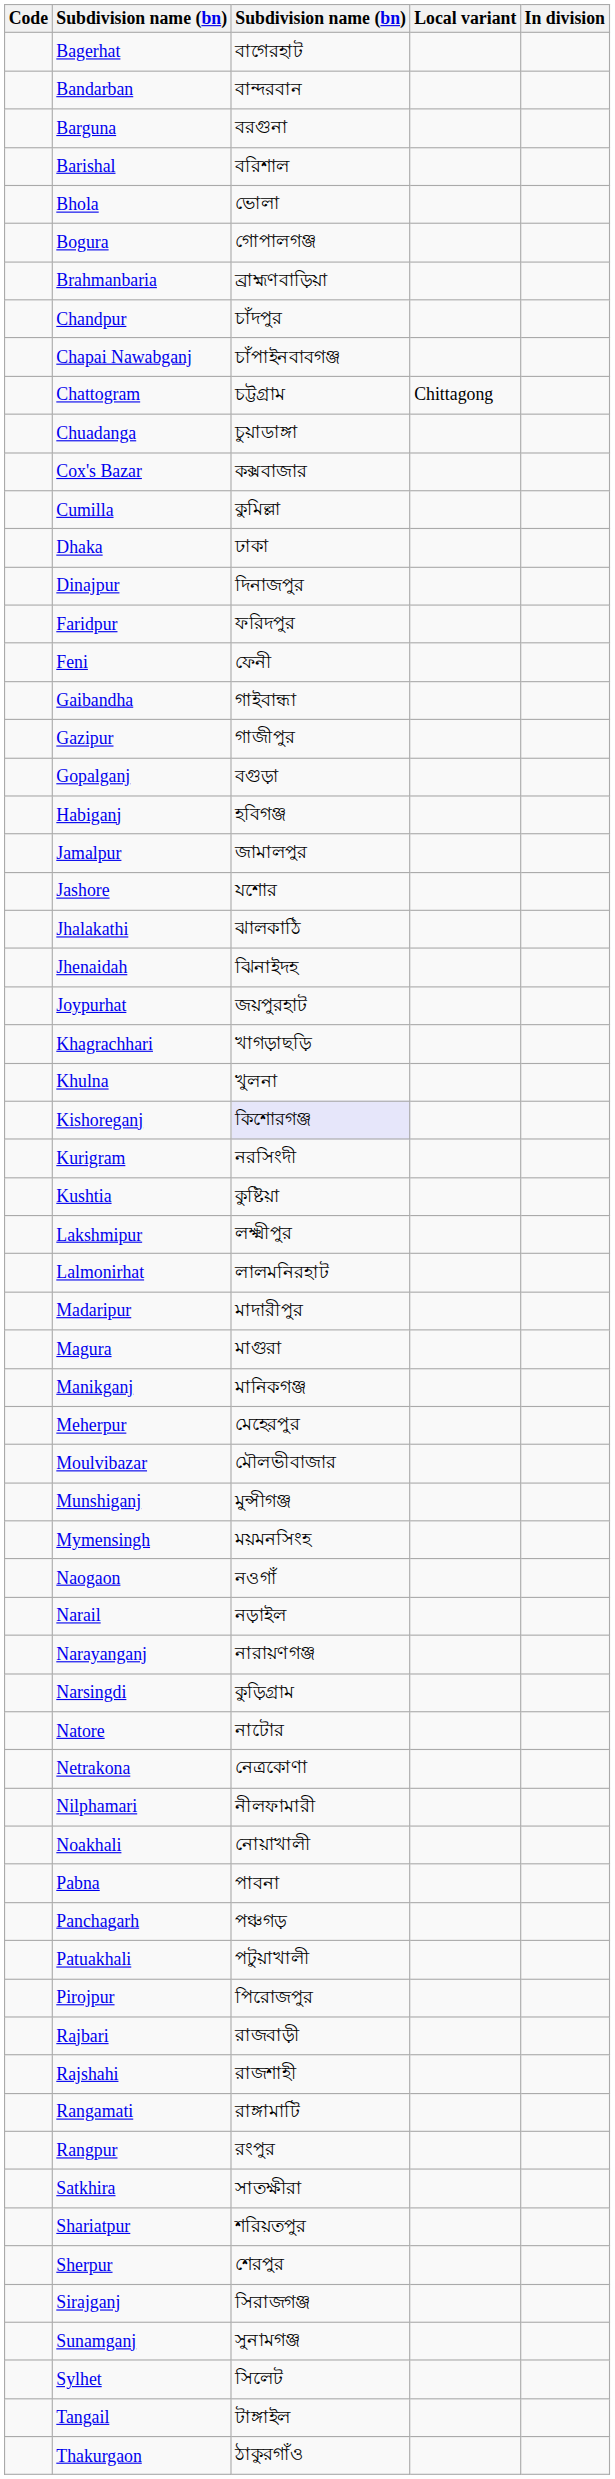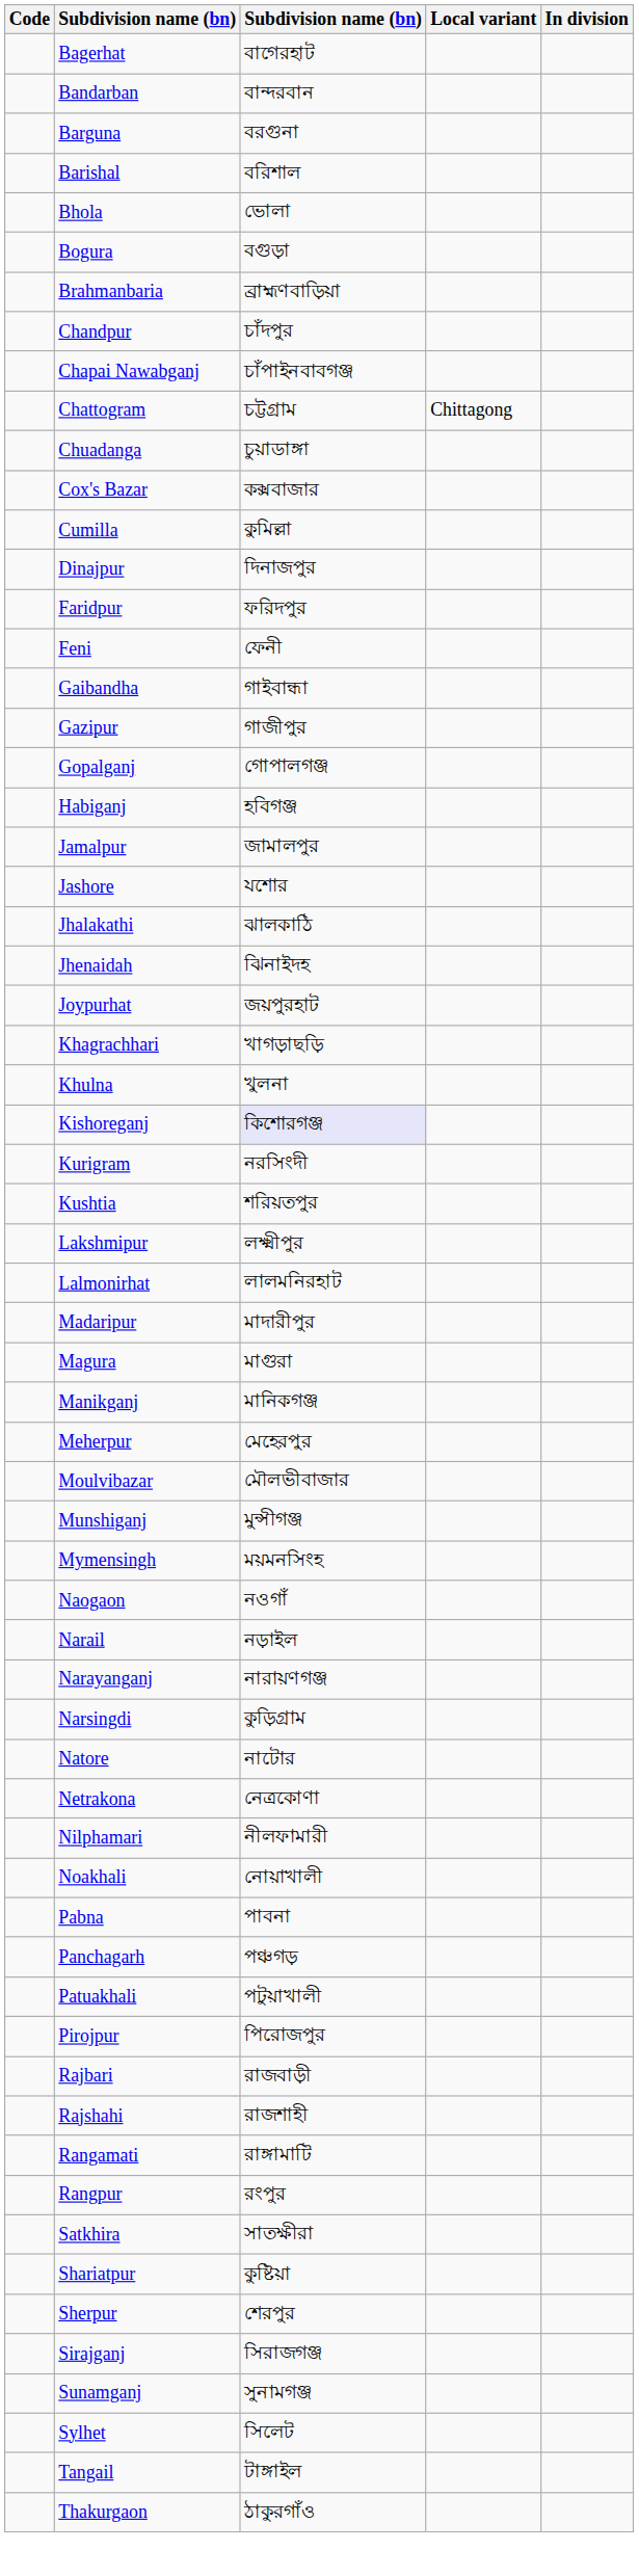 <table class="wikitable sortable">
 <tr>
 <th>Code</th>
 <th>Subdivision name (<a href='#'>bn</a>)</th>
 <th>Subdivision name (<a href='#'>bn</a>)</th>
 <th>Local variant</th>
 <th>In division</th>
 </tr>
 <tr>
 <td></td>
 <td><a href='#'>Bagerhat</a></td>
 <td>বাগেরহাট</td>
 <td></td>
 <td><a href='#'></a></td>
 </tr>
 <tr>
 <td></td>
 <td><a href='#'>Bandarban</a></td>
 <td>বান্দরবান</td>
 <td></td>
 <td><a href='#'></a></td>
 </tr>
 <tr>
 <td></td>
 <td><a href='#'>Barguna</a></td>
 <td>বরগুনা</td>
 <td></td>
 <td><a href='#'></a></td>
 </tr>
 <tr>
 <td></td>
 <td><a href='#'>Barishal</a></td>
 <td>বরিশাল</td>
 <td></td>
 <td><a href='#'></a></td>
 </tr>
 <tr>
 <td></td>
 <td><a href='#'>Bhola</a></td>
 <td>ভোলা</td>
 <td></td>
 <td><a href='#'></a></td>
 </tr>
 <tr>
 <td></td>
 <td><a href='#'>Bogura</a></td>
-<td>গোপালগঞ্জ</td>
+<td>বগুড়া</td>
 <td></td>
 <td><a href='#'></a></td>
 </tr>
 <tr>
 <td></td>
 <td><a href='#'>Brahmanbaria</a></td>
 <td>ব্রাহ্মণবাড়িয়া</td>
 <td></td>
 <td><a href='#'></a></td>
 </tr>
 <tr>
 <td></td>
 <td><a href='#'>Chandpur</a></td>
 <td>চাঁদপুর</td>
 <td></td>
 <td><a href='#'></a></td>
 </tr>
 <tr>
 <td></td>
 <td><a href='#'>Chapai Nawabganj</a></td>
 <td>চাঁপাইনবাবগঞ্জ</td>
 <td></td>
 <td><a href='#'></a></td>
 </tr>
 <tr>
 <td></td>
 <td><a href='#'>Chattogram</a></td>
 <td>চট্টগ্রাম</td>
 <td>Chittagong</td>
 <td><a href='#'></a></td>
 </tr>
 <tr>
 <td></td>
 <td><a href='#'>Chuadanga</a></td>
 <td>চুয়াডাঙ্গা</td>
 <td></td>
 <td><a href='#'></a></td>
 </tr>
 <tr>
 <td></td>
 <td><a href='#'>Cox's Bazar</a></td>
 <td>কক্সবাজার</td>
 <td></td>
 <td><a href='#'></a></td>
 </tr>
 <tr>
 <td></td>
 <td><a href='#'>Cumilla</a></td>
 <td>কুমিল্লা</td>
 <td></td>
 <td><a href='#'></a></td>
 </tr>
 <tr>
 <td></td>
-<td><a href='#'>Dhaka</a></td>
-<td>ঢাকা</td>
-<td></td>
-<td><a href='#'></a></td>
-</tr>
-<tr>
-<td></td>
 <td><a href='#'>Dinajpur</a></td>
 <td>দিনাজপুর</td>
 <td></td>
 <td><a href='#'></a></td>
 </tr>
 <tr>
 <td></td>
 <td><a href='#'>Faridpur</a></td>
 <td>ফরিদপুর</td>
 <td></td>
 <td><a href='#'></a></td>
 </tr>
 <tr>
 <td></td>
 <td><a href='#'>Feni</a></td>
 <td>ফেনী</td>
 <td></td>
 <td><a href='#'></a></td>
 </tr>
 <tr>
 <td></td>
 <td><a href='#'>Gaibandha</a></td>
 <td>গাইবান্ধা</td>
 <td></td>
 <td><a href='#'></a></td>
 </tr>
 <tr>
 <td></td>
 <td><a href='#'>Gazipur</a></td>
 <td>গাজীপুর</td>
 <td></td>
 <td><a href='#'></a></td>
 </tr>
 <tr>
 <td></td>
 <td><a href='#'>Gopalganj</a></td>
-<td>বগুড়া</td>
+<td>গোপালগঞ্জ</td>
 <td></td>
 <td><a href='#'></a></td>
 </tr>
 <tr>
 <td></td>
 <td><a href='#'>Habiganj</a></td>
 <td>হবিগঞ্জ</td>
 <td></td>
 <td><a href='#'></a></td>
 </tr>
 <tr>
 <td></td>
 <td><a href='#'>Jamalpur</a></td>
 <td>জামালপুর</td>
 <td></td>
 <td><a href='#'></a></td>
 </tr>
 <tr>
 <td></td>
 <td><a href='#'>Jashore</a></td>
 <td>যশোর</td>
 <td></td>
 <td><a href='#'></a></td>
 </tr>
 <tr>
 <td></td>
 <td><a href='#'>Jhalakathi</a></td>
 <td>ঝালকাঠি</td>
 <td></td>
 <td><a href='#'></a></td>
 </tr>
 <tr>
 <td></td>
 <td><a href='#'>Jhenaidah</a></td>
 <td>ঝিনাইদহ</td>
 <td></td>
 <td><a href='#'></a></td>
 </tr>
 <tr>
 <td></td>
 <td><a href='#'>Joypurhat</a></td>
 <td>জয়পুরহাট</td>
 <td></td>
 <td><a href='#'></a></td>
 </tr>
 <tr>
 <td></td>
 <td><a href='#'>Khagrachhari</a></td>
 <td>খাগড়াছড়ি</td>
 <td></td>
 <td><a href='#'></a></td>
 </tr>
 <tr>
 <td></td>
 <td><a href='#'>Khulna</a></td>
 <td>খুলনা</td>
 <td></td>
 <td><a href='#'></a></td>
 </tr>
 <tr>
 <td></td>
 <td><a href='#'>Kishoreganj</a></td>
 <td style="background: lavender;">কিশোরগঞ্জ</td>
 <td></td>
 <td><a href='#'></a></td>
 </tr>
 <tr>
 <td></td>
 <td><a href='#'>Kurigram</a></td>
 <td>নরসিংদী</td>
 <td></td>
 <td><a href='#'></a></td>
 </tr>
 <tr>
 <td></td>
 <td><a href='#'>Kushtia</a></td>
-<td>কুষ্টিয়া</td>
+<td>শরিয়তপুর</td>
 <td></td>
 <td><a href='#'></a></td>
 </tr>
 <tr>
 <td></td>
 <td><a href='#'>Lakshmipur</a></td>
 <td>লক্ষ্মীপুর</td>
 <td></td>
 <td><a href='#'></a></td>
 </tr>
 <tr>
 <td></td>
 <td><a href='#'>Lalmonirhat</a></td>
 <td>লালমনিরহাট</td>
 <td></td>
 <td><a href='#'></a></td>
 </tr>
 <tr>
 <td></td>
 <td><a href='#'>Madaripur</a></td>
 <td>মাদারীপুর</td>
 <td></td>
 <td><a href='#'></a></td>
 </tr>
 <tr>
 <td></td>
 <td><a href='#'>Magura</a></td>
 <td>মাগুরা</td>
 <td></td>
 <td><a href='#'></a></td>
 </tr>
 <tr>
 <td></td>
 <td><a href='#'>Manikganj</a></td>
 <td>মানিকগঞ্জ</td>
 <td></td>
 <td><a href='#'></a></td>
 </tr>
 <tr>
 <td></td>
 <td><a href='#'>Meherpur</a></td>
 <td>মেহেরপুর</td>
 <td></td>
 <td><a href='#'></a></td>
 </tr>
 <tr>
 <td></td>
 <td><a href='#'>Moulvibazar</a></td>
 <td>মৌলভীবাজার</td>
 <td></td>
 <td><a href='#'></a></td>
 </tr>
 <tr>
 <td></td>
 <td><a href='#'>Munshiganj</a></td>
 <td>মুন্সীগঞ্জ</td>
 <td></td>
 <td><a href='#'></a></td>
 </tr>
 <tr>
 <td></td>
 <td><a href='#'>Mymensingh</a></td>
 <td>ময়মনসিংহ</td>
 <td></td>
 <td><a href='#'></a></td>
 </tr>
 <tr>
 <td></td>
 <td><a href='#'>Naogaon</a></td>
 <td>নওগাঁ</td>
 <td></td>
 <td><a href='#'></a></td>
 </tr>
 <tr>
 <td></td>
 <td><a href='#'>Narail</a></td>
 <td>নড়াইল</td>
 <td></td>
 <td><a href='#'></a></td>
 </tr>
 <tr>
 <td></td>
 <td><a href='#'>Narayanganj</a></td>
 <td>নারায়ণগঞ্জ</td>
 <td></td>
 <td><a href='#'></a></td>
 </tr>
 <tr>
 <td></td>
 <td><a href='#'>Narsingdi</a></td>
 <td>কুড়িগ্রাম</td>
 <td></td>
 <td><a href='#'></a></td>
 </tr>
 <tr>
 <td></td>
 <td><a href='#'>Natore</a></td>
 <td>নাটোর</td>
 <td></td>
 <td><a href='#'></a></td>
 </tr>
 <tr>
 <td></td>
 <td><a href='#'>Netrakona</a></td>
 <td>নেত্রকোণা</td>
 <td></td>
 <td><a href='#'></a></td>
 </tr>
 <tr>
 <td></td>
 <td><a href='#'>Nilphamari</a></td>
 <td>নীলফামারী</td>
 <td></td>
 <td><a href='#'></a></td>
 </tr>
 <tr>
 <td></td>
 <td><a href='#'>Noakhali</a></td>
 <td>নোয়াখালী</td>
 <td></td>
 <td><a href='#'></a></td>
 </tr>
 <tr>
 <td></td>
 <td><a href='#'>Pabna</a></td>
 <td>পাবনা</td>
 <td></td>
 <td><a href='#'></a></td>
 </tr>
 <tr>
 <td></td>
 <td><a href='#'>Panchagarh</a></td>
 <td>পঞ্চগড়</td>
 <td></td>
 <td><a href='#'></a></td>
 </tr>
 <tr>
 <td></td>
 <td><a href='#'>Patuakhali</a></td>
 <td>পটুয়াখালী</td>
 <td></td>
 <td><a href='#'></a></td>
 </tr>
 <tr>
 <td></td>
 <td><a href='#'>Pirojpur</a></td>
 <td>পিরোজপুর</td>
 <td></td>
 <td><a href='#'></a></td>
 </tr>
 <tr>
 <td></td>
 <td><a href='#'>Rajbari</a></td>
 <td>রাজবাড়ী</td>
 <td></td>
 <td><a href='#'></a></td>
 </tr>
 <tr>
 <td></td>
 <td><a href='#'>Rajshahi</a></td>
 <td>রাজশাহী</td>
 <td></td>
 <td><a href='#'></a></td>
 </tr>
 <tr>
 <td></td>
 <td><a href='#'>Rangamati</a></td>
 <td>রাঙ্গামাটি</td>
 <td></td>
 <td><a href='#'></a></td>
 </tr>
 <tr>
 <td></td>
 <td><a href='#'>Rangpur</a></td>
 <td>রংপুর</td>
 <td></td>
 <td><a href='#'></a></td>
 </tr>
 <tr>
 <td></td>
 <td><a href='#'>Satkhira</a></td>
 <td>সাতক্ষীরা</td>
 <td></td>
 <td><a href='#'></a></td>
 </tr>
 <tr>
 <td></td>
 <td><a href='#'>Shariatpur</a></td>
-<td>শরিয়তপুর</td>
+<td>কুষ্টিয়া</td>
 <td></td>
 <td><a href='#'></a></td>
 </tr>
 <tr>
 <td></td>
 <td><a href='#'>Sherpur</a></td>
 <td>শেরপুর</td>
 <td></td>
 <td><a href='#'></a></td>
 </tr>
 <tr>
 <td></td>
 <td><a href='#'>Sirajganj</a></td>
 <td>সিরাজগঞ্জ</td>
 <td></td>
 <td><a href='#'></a></td>
 </tr>
 <tr>
 <td></td>
 <td><a href='#'>Sunamganj</a></td>
 <td>সুনামগঞ্জ</td>
 <td></td>
 <td><a href='#'></a></td>
 </tr>
 <tr>
 <td></td>
 <td><a href='#'>Sylhet</a></td>
 <td>সিলেট</td>
 <td></td>
 <td><a href='#'></a></td>
 </tr>
 <tr>
 <td></td>
 <td><a href='#'>Tangail</a></td>
 <td>টাঙ্গাইল</td>
 <td></td>
 <td><a href='#'></a></td>
 </tr>
 <tr>
 <td></td>
 <td><a href='#'>Thakurgaon</a></td>
 <td>ঠাকুরগাঁও</td>
 <td></td>
 <td><a href='#'></a></td>
 </tr>
 </table>
